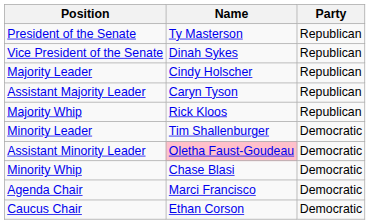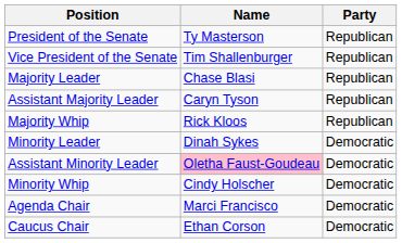 <table class="wikitable">
 <tr>
 <th>Position</th>
 <th>Name</th>
 <th>Party</th>
 </tr>
 <tr>
 <td><a href='#'>President of the Senate</a></td>
 <td><a href='#'>Ty Masterson</a></td>
 <td>Republican</td>
 </tr>
 <tr>
 <td><a href='#'>Vice President of the Senate</a></td>
-<td><a href='#'>Dinah Sykes</a></td>
+<td><a href='#'>Tim Shallenburger</a></td>
 <td>Republican</td>
 </tr>
 <tr>
 <td><a href='#'>Majority Leader</a></td>
-<td><a href='#'>Cindy Holscher</a></td>
+<td><a href='#'>Chase Blasi</a></td>
 <td>Republican</td>
 </tr>
 <tr>
 <td><a href='#'>Assistant Majority Leader</a></td>
 <td><a href='#'>Caryn Tyson</a></td>
 <td>Republican</td>
 </tr>
 <tr>
 <td><a href='#'>Majority Whip</a></td>
 <td><a href='#'>Rick Kloos</a></td>
 <td>Republican</td>
 </tr>
 <tr>
 <td><a href='#'>Minority Leader</a></td>
-<td><a href='#'>Tim Shallenburger</a></td>
+<td><a href='#'>Dinah Sykes</a></td>
 <td>Democratic</td>
 </tr>
 <tr>
 <td><a href='#'>Assistant Minority Leader</a></td>
 <td style="background: pink;"><a href='#'>Oletha Faust-Goudeau</a></td>
 <td>Democratic</td>
 </tr>
 <tr>
 <td><a href='#'>Minority Whip</a></td>
-<td><a href='#'>Chase Blasi</a></td>
+<td><a href='#'>Cindy Holscher</a></td>
 <td>Democratic</td>
 </tr>
 <tr>
 <td><a href='#'>Agenda Chair</a></td>
 <td><a href='#'>Marci Francisco</a></td>
 <td>Democratic</td>
 </tr>
 <tr>
 <td><a href='#'>Caucus Chair</a></td>
 <td><a href='#'>Ethan Corson</a></td>
 <td>Democratic</td>
 </tr>
 </table>
